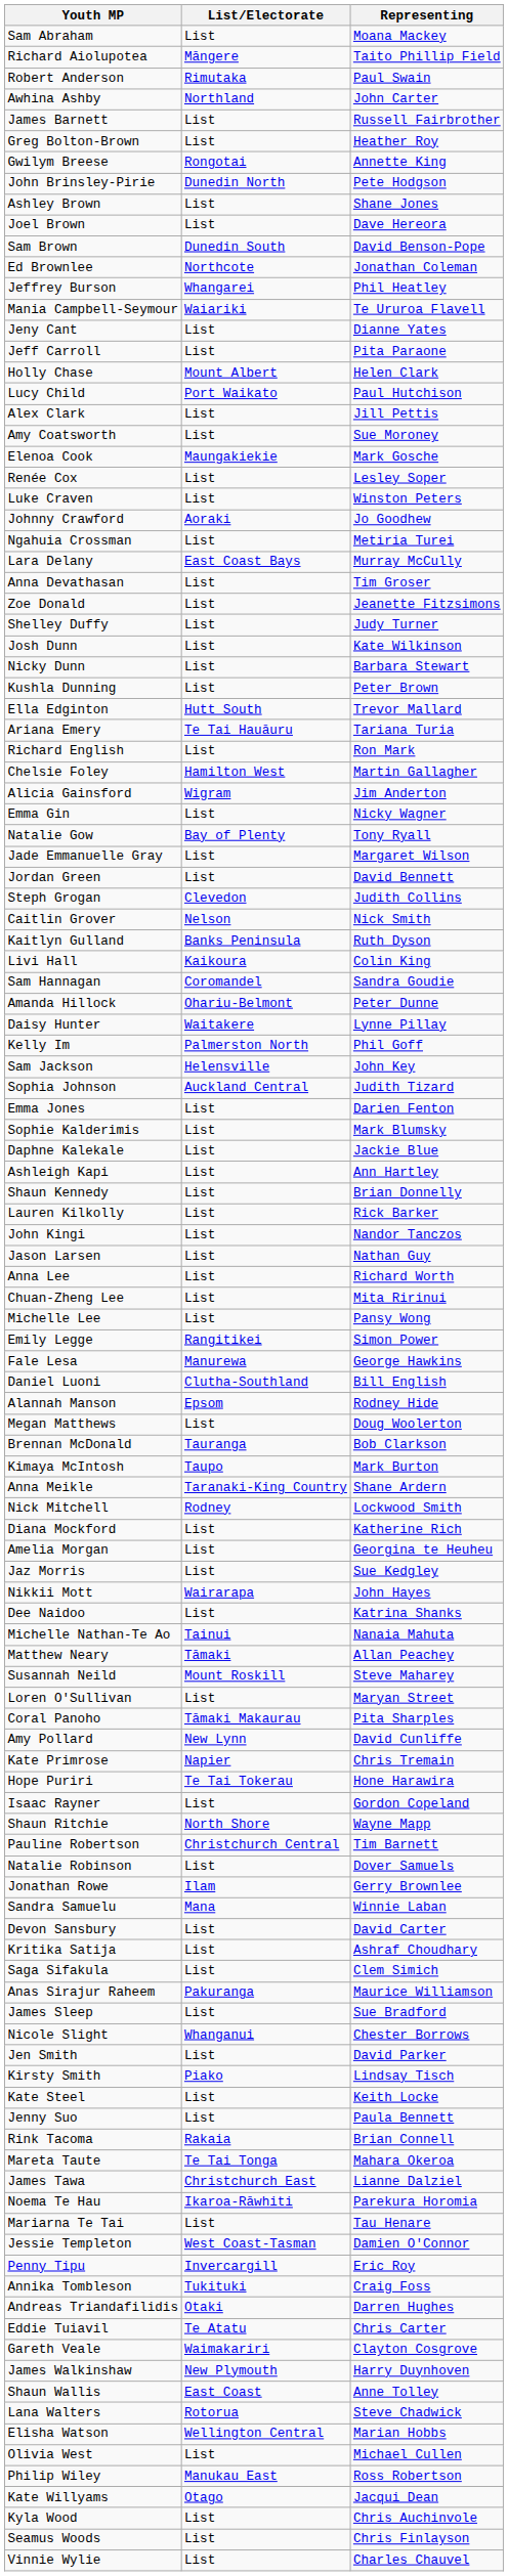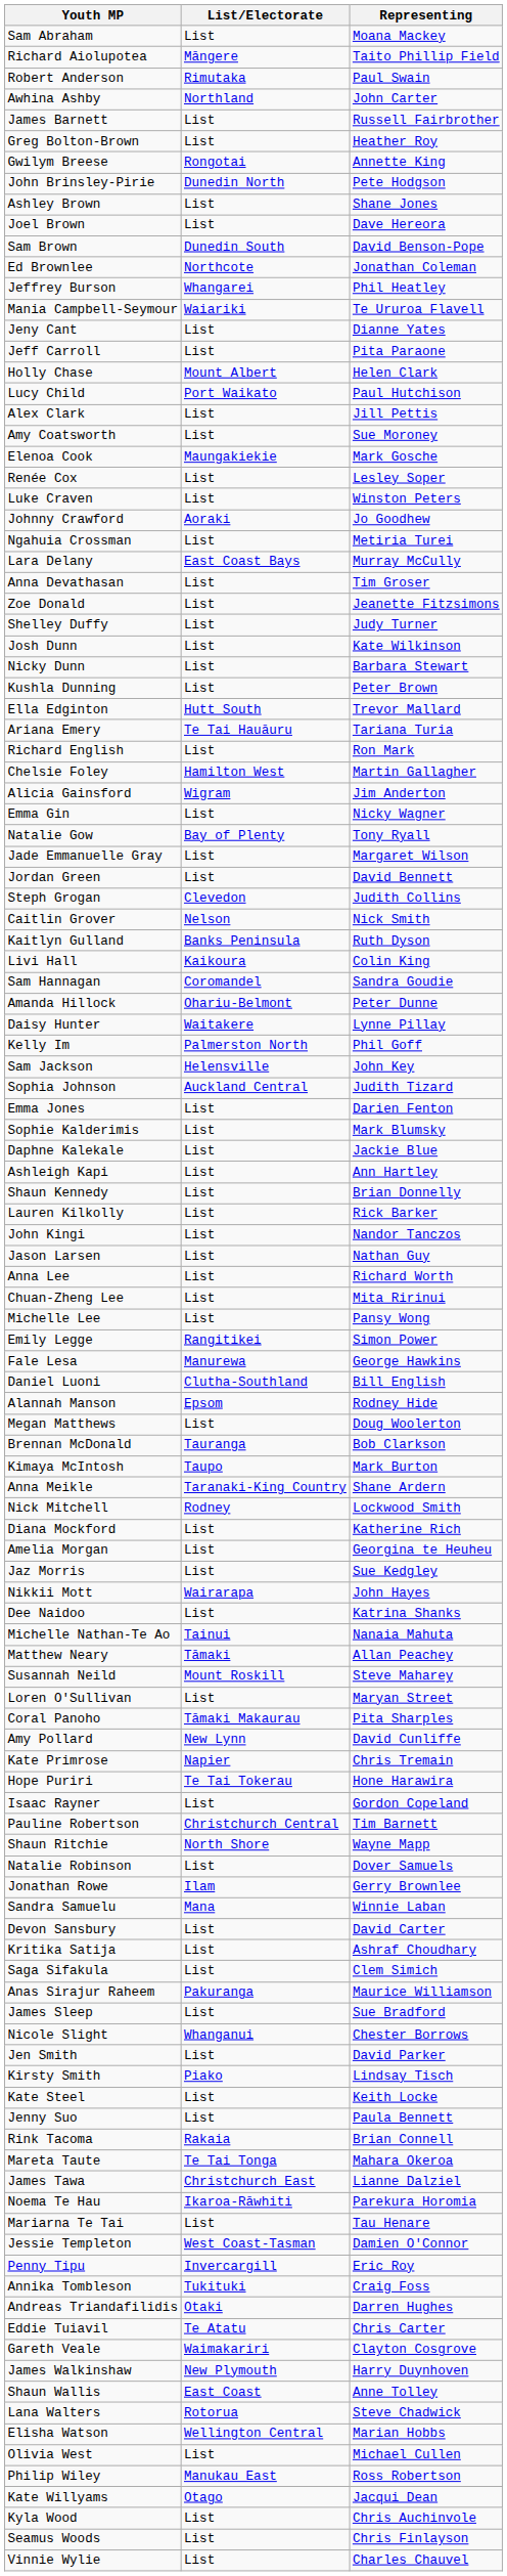 <table class="wikitable sortable collapsible collapsed">
 <tr>
 <th scope="col">Youth MP</th>
 <th scope="col">List/Electorate</th>
 <th scope="col">Representing</th>
 </tr>
 <tr>
 <td>Sam Abraham</td>
 <td>List</td>
 <td><a href='#'>Moana Mackey</a></td>
 </tr>
 <tr>
 <td>Richard Aiolupotea</td>
 <td><a href='#'>Māngere</a></td>
 <td><a href='#'>Taito Phillip Field</a></td>
 </tr>
 <tr>
 <td>Robert Anderson</td>
 <td><a href='#'>Rimutaka</a></td>
 <td><a href='#'>Paul Swain</a></td>
 </tr>
 <tr>
 <td>Awhina Ashby</td>
 <td><a href='#'>Northland</a></td>
 <td><a href='#'>John Carter</a></td>
 </tr>
 <tr>
 <td>James Barnett</td>
 <td>List</td>
 <td><a href='#'>Russell Fairbrother</a></td>
 </tr>
 <tr>
 <td>Greg Bolton-Brown</td>
 <td>List</td>
 <td><a href='#'>Heather Roy</a></td>
 </tr>
 <tr>
 <td>Gwilym Breese</td>
 <td><a href='#'>Rongotai</a></td>
 <td><a href='#'>Annette King</a></td>
 </tr>
 <tr>
 <td>John Brinsley-Pirie</td>
 <td><a href='#'>Dunedin North</a></td>
 <td><a href='#'>Pete Hodgson</a></td>
 </tr>
 <tr>
 <td>Ashley Brown</td>
 <td>List</td>
 <td><a href='#'>Shane Jones</a></td>
 </tr>
 <tr>
 <td>Joel Brown</td>
 <td>List</td>
 <td><a href='#'>Dave Hereora</a></td>
 </tr>
 <tr>
 <td>Sam Brown</td>
 <td><a href='#'>Dunedin South</a></td>
 <td><a href='#'>David Benson-Pope</a></td>
 </tr>
 <tr>
 <td>Ed Brownlee</td>
 <td><a href='#'>Northcote</a></td>
 <td><a href='#'>Jonathan Coleman</a></td>
 </tr>
 <tr>
 <td>Jeffrey Burson</td>
 <td><a href='#'>Whangarei</a></td>
 <td><a href='#'>Phil Heatley</a></td>
 </tr>
 <tr>
 <td>Mania Campbell-Seymour</td>
 <td><a href='#'>Waiariki</a></td>
 <td><a href='#'>Te Ururoa Flavell</a></td>
 </tr>
 <tr>
 <td>Jeny Cant</td>
 <td>List</td>
 <td><a href='#'>Dianne Yates</a></td>
 </tr>
 <tr>
 <td>Jeff Carroll</td>
 <td>List</td>
 <td><a href='#'>Pita Paraone</a></td>
 </tr>
 <tr>
 <td>Holly Chase</td>
 <td><a href='#'>Mount Albert</a></td>
 <td><a href='#'>Helen Clark</a></td>
 </tr>
 <tr>
 <td>Lucy Child</td>
 <td><a href='#'>Port Waikato</a></td>
 <td><a href='#'>Paul Hutchison</a></td>
 </tr>
 <tr>
 <td>Alex Clark</td>
 <td>List</td>
 <td><a href='#'>Jill Pettis</a></td>
 </tr>
 <tr>
 <td>Amy Coatsworth</td>
 <td>List</td>
 <td><a href='#'>Sue Moroney</a></td>
 </tr>
 <tr>
 <td>Elenoa Cook</td>
 <td><a href='#'>Maungakiekie</a></td>
 <td><a href='#'>Mark Gosche</a></td>
 </tr>
 <tr>
 <td>Renée Cox</td>
 <td>List</td>
 <td><a href='#'>Lesley Soper</a></td>
 </tr>
 <tr>
 <td>Luke Craven</td>
 <td>List</td>
 <td><a href='#'>Winston Peters</a></td>
 </tr>
 <tr>
 <td>Johnny Crawford</td>
 <td><a href='#'>Aoraki</a></td>
 <td><a href='#'>Jo Goodhew</a></td>
 </tr>
 <tr>
 <td>Ngahuia Crossman</td>
 <td>List</td>
 <td><a href='#'>Metiria Turei</a></td>
 </tr>
 <tr>
 <td>Lara Delany</td>
 <td><a href='#'>East Coast Bays</a></td>
 <td><a href='#'>Murray McCully</a></td>
 </tr>
 <tr>
 <td>Anna Devathasan</td>
 <td>List</td>
 <td><a href='#'>Tim Groser</a></td>
 </tr>
 <tr>
 <td>Zoe Donald</td>
 <td>List</td>
 <td><a href='#'>Jeanette Fitzsimons</a></td>
 </tr>
 <tr>
 <td>Shelley Duffy</td>
 <td>List</td>
 <td><a href='#'>Judy Turner</a></td>
 </tr>
 <tr>
 <td>Josh Dunn</td>
 <td>List</td>
 <td><a href='#'>Kate Wilkinson</a></td>
 </tr>
 <tr>
 <td>Nicky Dunn</td>
 <td>List</td>
 <td><a href='#'>Barbara Stewart</a></td>
 </tr>
 <tr>
 <td>Kushla Dunning</td>
 <td>List</td>
 <td><a href='#'>Peter Brown</a></td>
 </tr>
 <tr>
 <td>Ella Edginton</td>
 <td><a href='#'>Hutt South</a></td>
 <td><a href='#'>Trevor Mallard</a></td>
 </tr>
 <tr>
 <td>Ariana Emery</td>
 <td><a href='#'>Te Tai Hauāuru</a></td>
 <td><a href='#'>Tariana Turia</a></td>
 </tr>
 <tr>
 <td>Richard English</td>
 <td>List</td>
 <td><a href='#'>Ron Mark</a></td>
 </tr>
 <tr>
 <td>Chelsie Foley</td>
 <td><a href='#'>Hamilton West</a></td>
 <td><a href='#'>Martin Gallagher</a></td>
 </tr>
 <tr>
 <td>Alicia Gainsford</td>
 <td><a href='#'>Wigram</a></td>
 <td><a href='#'>Jim Anderton</a></td>
 </tr>
 <tr>
 <td>Emma Gin</td>
 <td>List</td>
 <td><a href='#'>Nicky Wagner</a></td>
 </tr>
 <tr>
 <td>Natalie Gow</td>
 <td><a href='#'>Bay of Plenty</a></td>
 <td><a href='#'>Tony Ryall</a></td>
 </tr>
 <tr>
 <td>Jade Emmanuelle Gray</td>
 <td>List</td>
 <td><a href='#'>Margaret Wilson</a></td>
 </tr>
 <tr>
 <td>Jordan Green</td>
 <td>List</td>
 <td><a href='#'>David Bennett</a></td>
 </tr>
 <tr>
 <td>Steph Grogan</td>
 <td><a href='#'>Clevedon</a></td>
 <td><a href='#'>Judith Collins</a></td>
 </tr>
 <tr>
 <td>Caitlin Grover</td>
 <td><a href='#'>Nelson</a></td>
 <td><a href='#'>Nick Smith</a></td>
 </tr>
 <tr>
 <td>Kaitlyn Gulland</td>
 <td><a href='#'>Banks Peninsula</a></td>
 <td><a href='#'>Ruth Dyson</a></td>
 </tr>
 <tr>
 <td>Livi Hall</td>
 <td><a href='#'>Kaikoura</a></td>
 <td><a href='#'>Colin King</a></td>
 </tr>
 <tr>
 <td>Sam Hannagan</td>
 <td><a href='#'>Coromandel</a></td>
 <td><a href='#'>Sandra Goudie</a></td>
 </tr>
 <tr>
 <td>Amanda Hillock</td>
 <td><a href='#'>Ohariu-Belmont</a></td>
 <td><a href='#'>Peter Dunne</a></td>
 </tr>
 <tr>
 <td>Daisy Hunter</td>
 <td><a href='#'>Waitakere</a></td>
 <td><a href='#'>Lynne Pillay</a></td>
 </tr>
 <tr>
 <td>Kelly Im</td>
 <td><a href='#'>Palmerston North</a></td>
 <td><a href='#'>Phil Goff</a></td>
 </tr>
 <tr>
 <td>Sam Jackson</td>
 <td><a href='#'>Helensville</a></td>
 <td><a href='#'>John Key</a></td>
 </tr>
 <tr>
 <td>Sophia Johnson</td>
 <td><a href='#'>Auckland Central</a></td>
 <td><a href='#'>Judith Tizard</a></td>
 </tr>
 <tr>
 <td>Emma Jones</td>
 <td>List</td>
 <td><a href='#'>Darien Fenton</a></td>
 </tr>
 <tr>
 <td>Sophie Kalderimis</td>
 <td>List</td>
 <td><a href='#'>Mark Blumsky</a></td>
 </tr>
 <tr>
 <td>Daphne Kalekale</td>
 <td>List</td>
 <td><a href='#'>Jackie Blue</a></td>
 </tr>
 <tr>
 <td>Ashleigh Kapi</td>
 <td>List</td>
 <td><a href='#'>Ann Hartley</a></td>
 </tr>
 <tr>
 <td>Shaun Kennedy</td>
 <td>List</td>
 <td><a href='#'>Brian Donnelly</a></td>
 </tr>
 <tr>
 <td>Lauren Kilkolly</td>
 <td>List</td>
 <td><a href='#'>Rick Barker</a></td>
 </tr>
 <tr>
 <td>John Kingi</td>
 <td>List</td>
 <td><a href='#'>Nandor Tanczos</a></td>
 </tr>
 <tr>
 <td>Jason Larsen</td>
 <td>List</td>
 <td><a href='#'>Nathan Guy</a></td>
 </tr>
 <tr>
 <td>Anna Lee</td>
 <td>List</td>
 <td><a href='#'>Richard Worth</a></td>
 </tr>
 <tr>
 <td>Chuan-Zheng Lee</td>
 <td>List</td>
 <td><a href='#'>Mita Ririnui</a></td>
 </tr>
 <tr>
 <td>Michelle Lee</td>
 <td>List</td>
 <td><a href='#'>Pansy Wong</a></td>
 </tr>
 <tr>
 <td>Emily Legge</td>
 <td><a href='#'>Rangitikei</a></td>
 <td><a href='#'>Simon Power</a></td>
 </tr>
 <tr>
 <td>Fale Lesa</td>
 <td><a href='#'>Manurewa</a></td>
 <td><a href='#'>George Hawkins</a></td>
 </tr>
 <tr>
 <td>Daniel Luoni</td>
 <td><a href='#'>Clutha-Southland</a></td>
 <td><a href='#'>Bill English</a></td>
 </tr>
 <tr>
 <td>Alannah Manson</td>
 <td><a href='#'>Epsom</a></td>
 <td><a href='#'>Rodney Hide</a></td>
 </tr>
 <tr>
 <td>Megan Matthews</td>
 <td>List</td>
 <td><a href='#'>Doug Woolerton</a></td>
 </tr>
 <tr>
 <td>Brennan McDonald</td>
 <td><a href='#'>Tauranga</a></td>
 <td><a href='#'>Bob Clarkson</a></td>
 </tr>
 <tr>
 <td>Kimaya McIntosh</td>
 <td><a href='#'>Taupo</a></td>
 <td><a href='#'>Mark Burton</a></td>
 </tr>
 <tr>
 <td>Anna Meikle</td>
 <td><a href='#'>Taranaki-King Country</a></td>
 <td><a href='#'>Shane Ardern</a></td>
 </tr>
 <tr>
 <td>Nick Mitchell</td>
 <td><a href='#'>Rodney</a></td>
 <td><a href='#'>Lockwood Smith</a></td>
 </tr>
 <tr>
 <td>Diana Mockford</td>
 <td>List</td>
 <td><a href='#'>Katherine Rich</a></td>
 </tr>
 <tr>
 <td>Amelia Morgan</td>
 <td>List</td>
 <td><a href='#'>Georgina te Heuheu</a></td>
 </tr>
 <tr>
 <td>Jaz Morris</td>
 <td>List</td>
 <td><a href='#'>Sue Kedgley</a></td>
 </tr>
 <tr>
 <td>Nikkii Mott</td>
 <td><a href='#'>Wairarapa</a></td>
 <td><a href='#'>John Hayes</a></td>
 </tr>
 <tr>
 <td>Dee Naidoo</td>
 <td>List</td>
 <td><a href='#'>Katrina Shanks</a></td>
 </tr>
 <tr>
 <td>Michelle Nathan-Te Ao</td>
 <td><a href='#'>Tainui</a></td>
 <td><a href='#'>Nanaia Mahuta</a></td>
 </tr>
 <tr>
 <td>Matthew Neary</td>
 <td><a href='#'>Tāmaki</a></td>
 <td><a href='#'>Allan Peachey</a></td>
 </tr>
 <tr>
 <td>Susannah Neild</td>
 <td><a href='#'>Mount Roskill</a></td>
 <td><a href='#'>Steve Maharey</a></td>
 </tr>
 <tr>
 <td>Loren O'Sullivan</td>
 <td>List</td>
 <td><a href='#'>Maryan Street</a></td>
 </tr>
 <tr>
 <td>Coral Panoho</td>
 <td><a href='#'>Tāmaki Makaurau</a></td>
 <td><a href='#'>Pita Sharples</a></td>
 </tr>
 <tr>
 <td>Amy Pollard</td>
 <td><a href='#'>New Lynn</a></td>
 <td><a href='#'>David Cunliffe</a></td>
 </tr>
 <tr>
 <td>Kate Primrose</td>
 <td><a href='#'>Napier</a></td>
 <td><a href='#'>Chris Tremain</a></td>
 </tr>
 <tr>
 <td>Hope Puriri</td>
 <td><a href='#'>Te Tai Tokerau</a></td>
 <td><a href='#'>Hone Harawira</a></td>
 </tr>
 <tr>
 <td>Isaac Rayner</td>
 <td>List</td>
 <td><a href='#'>Gordon Copeland</a></td>
 </tr>
 <tr>
+<td>Pauline Robertson</td>
+<td><a href='#'>Christchurch Central</a></td>
+<td><a href='#'>Tim Barnett</a></td>
+</tr>
+<tr>
 <td>Shaun Ritchie</td>
 <td><a href='#'>North Shore</a></td>
 <td><a href='#'>Wayne Mapp</a></td>
-</tr>
-<tr>
-<td>Pauline Robertson</td>
-<td><a href='#'>Christchurch Central</a></td>
-<td><a href='#'>Tim Barnett</a></td>
 </tr>
 <tr>
 <td>Natalie Robinson</td>
 <td>List</td>
 <td><a href='#'>Dover Samuels</a></td>
 </tr>
 <tr>
 <td>Jonathan Rowe</td>
 <td><a href='#'>Ilam</a></td>
 <td><a href='#'>Gerry Brownlee</a></td>
 </tr>
 <tr>
 <td>Sandra Samuelu</td>
 <td><a href='#'>Mana</a></td>
 <td><a href='#'>Winnie Laban</a></td>
 </tr>
 <tr>
 <td>Devon Sansbury</td>
 <td>List</td>
 <td><a href='#'>David Carter</a></td>
 </tr>
 <tr>
 <td>Kritika Satija</td>
 <td>List</td>
 <td><a href='#'>Ashraf Choudhary</a></td>
 </tr>
 <tr>
 <td>Saga Sifakula</td>
 <td>List</td>
 <td><a href='#'>Clem Simich</a></td>
 </tr>
 <tr>
 <td>Anas Sirajur Raheem</td>
 <td><a href='#'>Pakuranga</a></td>
 <td><a href='#'>Maurice Williamson</a></td>
 </tr>
 <tr>
 <td>James Sleep</td>
 <td>List</td>
 <td><a href='#'>Sue Bradford</a></td>
 </tr>
 <tr>
 <td>Nicole Slight</td>
 <td><a href='#'>Whanganui</a></td>
 <td><a href='#'>Chester Borrows</a></td>
 </tr>
 <tr>
 <td>Jen Smith</td>
 <td>List</td>
 <td><a href='#'>David Parker</a></td>
 </tr>
 <tr>
 <td>Kirsty Smith</td>
 <td><a href='#'>Piako</a></td>
 <td><a href='#'>Lindsay Tisch</a></td>
 </tr>
 <tr>
 <td>Kate Steel</td>
 <td>List</td>
 <td><a href='#'>Keith Locke</a></td>
 </tr>
 <tr>
 <td>Jenny Suo</td>
 <td>List</td>
 <td><a href='#'>Paula Bennett</a></td>
 </tr>
 <tr>
 <td>Rink Tacoma</td>
 <td><a href='#'>Rakaia</a></td>
 <td><a href='#'>Brian Connell</a></td>
 </tr>
 <tr>
 <td>Mareta Taute</td>
 <td><a href='#'>Te Tai Tonga</a></td>
 <td><a href='#'>Mahara Okeroa</a></td>
 </tr>
 <tr>
 <td>James Tawa</td>
 <td><a href='#'>Christchurch East</a></td>
 <td><a href='#'>Lianne Dalziel</a></td>
 </tr>
 <tr>
 <td>Noema Te Hau</td>
 <td><a href='#'>Ikaroa-Rāwhiti</a></td>
 <td><a href='#'>Parekura Horomia</a></td>
 </tr>
 <tr>
 <td>Mariarna Te Tai</td>
 <td>List</td>
 <td><a href='#'>Tau Henare</a></td>
 </tr>
 <tr>
 <td>Jessie Templeton</td>
 <td><a href='#'>West Coast-Tasman</a></td>
 <td><a href='#'>Damien O'Connor</a></td>
 </tr>
 <tr>
 <td><a href='#'>Penny Tipu</a></td>
 <td><a href='#'>Invercargill</a></td>
 <td><a href='#'>Eric Roy</a></td>
 </tr>
 <tr>
 <td>Annika Tombleson</td>
 <td><a href='#'>Tukituki</a></td>
 <td><a href='#'>Craig Foss</a></td>
 </tr>
 <tr>
 <td>Andreas Triandafilidis</td>
 <td><a href='#'>Otaki</a></td>
 <td><a href='#'>Darren Hughes</a></td>
 </tr>
 <tr>
 <td>Eddie Tuiavil</td>
 <td><a href='#'>Te Atatu</a></td>
 <td><a href='#'>Chris Carter</a></td>
 </tr>
 <tr>
 <td>Gareth Veale</td>
 <td><a href='#'>Waimakariri</a></td>
 <td><a href='#'>Clayton Cosgrove</a></td>
 </tr>
 <tr>
 <td>James Walkinshaw</td>
 <td><a href='#'>New Plymouth</a></td>
 <td><a href='#'>Harry Duynhoven</a></td>
 </tr>
 <tr>
 <td>Shaun Wallis</td>
 <td><a href='#'>East Coast</a></td>
 <td><a href='#'>Anne Tolley</a></td>
 </tr>
 <tr>
 <td>Lana Walters</td>
 <td><a href='#'>Rotorua</a></td>
 <td><a href='#'>Steve Chadwick</a></td>
 </tr>
 <tr>
 <td>Elisha Watson</td>
 <td><a href='#'>Wellington Central</a></td>
 <td><a href='#'>Marian Hobbs</a></td>
 </tr>
 <tr>
 <td>Olivia West</td>
 <td>List</td>
 <td><a href='#'>Michael Cullen</a></td>
 </tr>
 <tr>
 <td>Philip Wiley</td>
 <td><a href='#'>Manukau East</a></td>
 <td><a href='#'>Ross Robertson</a></td>
 </tr>
 <tr>
 <td>Kate Willyams</td>
 <td><a href='#'>Otago</a></td>
 <td><a href='#'>Jacqui Dean</a></td>
 </tr>
 <tr>
 <td>Kyla Wood</td>
 <td>List</td>
 <td><a href='#'>Chris Auchinvole</a></td>
 </tr>
 <tr>
 <td>Seamus Woods</td>
 <td>List</td>
 <td><a href='#'>Chris Finlayson</a></td>
 </tr>
 <tr>
 <td>Vinnie Wylie</td>
 <td>List</td>
 <td><a href='#'>Charles Chauvel</a></td>
 </tr>
 </table>
